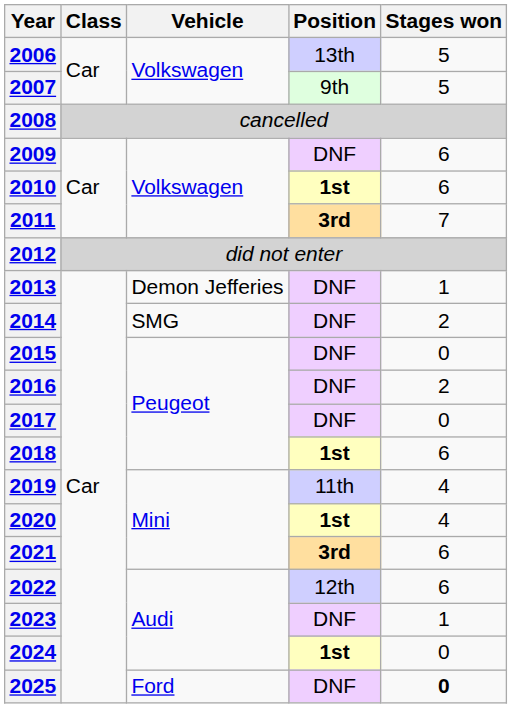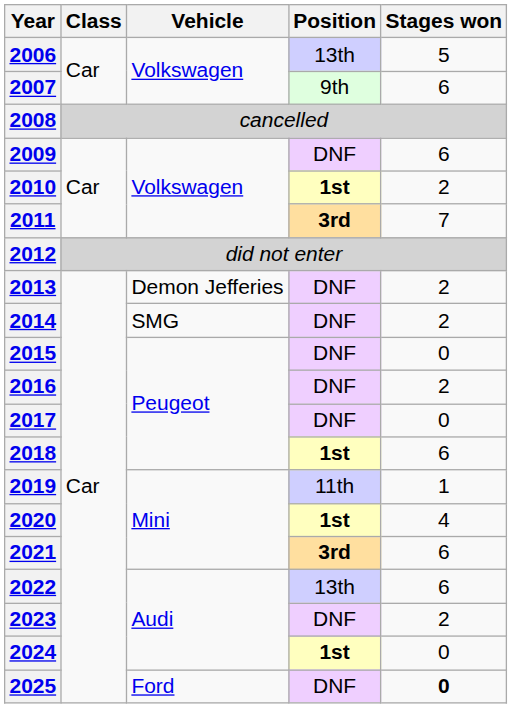 <table class="wikitable">
 <tr>
 <th>Year</th>
 <th>Class</th>
 <th>Vehicle</th>
 <th>Position</th>
 <th>Stages won</th>
 </tr>
 <tr>
 <th><a href='#'>2006</a></th>
 <td rowspan=2>Car</td>
 <td rowspan=2> <a href='#'>Volkswagen</a></td>
 <td align="center" style="background:#CFCFFF;">13th</td>
 <td align="center">5</td>
 </tr>
 <tr>
 <th><a href='#'>2007</a></th>
 <td align="center" style="background:#DFFFDF;">9th</td>
-<td align="center">5</td>
+<td align="center">6</td>
 </tr>
 <tr>
 <th><a href='#'>2008</a></th>
 <td colspan="4" align="center" style="background:lightgrey;"><em>cancelled</em></td>
 </tr>
 <tr>
 <th><a href='#'>2009</a></th>
 <td rowspan=3>Car</td>
 <td rowspan=3> <a href='#'>Volkswagen</a></td>
 <td align="center" style="background:#EFCFFF;">DNF</td>
 <td align="center">6</td>
 </tr>
 <tr>
 <th><a href='#'>2010</a></th>
 <td align="center" style="background:#FFFFBF;"><strong>1st</strong></td>
-<td align="center">6</td>
+<td align="center">2</td>
 </tr>
 <tr>
 <th><a href='#'>2011</a></th>
 <td align="center" style="background:#FFDF9F;"><strong>3rd</strong></td>
 <td align="center">7</td>
 </tr>
 <tr>
 <th><a href='#'>2012</a></th>
 <td colspan="4" align="center" style="background:lightgrey;"><em>did not enter</em></td>
 </tr>
 <tr>
 <th><a href='#'>2013</a></th>
 <td rowspan="13">Car</td>
 <td> Demon Jefferies</td>
 <td align="center" style="background:#EFCFFF;">DNF</td>
-<td align="center">1</td>
+<td align="center">2</td>
 </tr>
 <tr>
 <th><a href='#'>2014</a></th>
 <td> SMG</td>
 <td align="center" style="background:#EFCFFF;">DNF</td>
 <td align="center">2</td>
 </tr>
 <tr>
 <th><a href='#'>2015</a></th>
 <td rowspan=4> <a href='#'>Peugeot</a></td>
 <td align="center" style="background:#EFCFFF;">DNF</td>
 <td align="center">0</td>
 </tr>
 <tr>
 <th><a href='#'>2016</a></th>
 <td align="center" style="background:#EFCFFF;">DNF</td>
 <td align="center">2</td>
 </tr>
 <tr>
 <th><a href='#'>2017</a></th>
 <td align="center" style="background:#EFCFFF;">DNF</td>
 <td align="center">0</td>
 </tr>
 <tr>
 <th><a href='#'>2018</a></th>
 <td align="center" style="background:#FFFFBF;"><strong>1st</strong></td>
 <td align="center">6</td>
 </tr>
 <tr>
 <th><a href='#'>2019</a></th>
 <td rowspan=3> <a href='#'>Mini</a></td>
 <td align="center" style="background:#CFCFFF;">11th</td>
-<td align="center">4</td>
+<td align="center">1</td>
 </tr>
 <tr>
 <th><a href='#'>2020</a></th>
 <td align="center" style="background:#FFFFBF;"><strong>1st</strong></td>
 <td align="center">4</td>
 </tr>
 <tr>
 <th><a href='#'>2021</a></th>
 <td align="center" style="background:#FFDF9F;"><strong>3rd</strong></td>
 <td align="center">6</td>
 </tr>
 <tr>
 <th><a href='#'>2022</a></th>
 <td rowspan=3> <a href='#'>Audi</a></td>
-<td align="center" style="background:#CFCFFF;">12th</td>
+<td align="center" style="background:#CFCFFF;">13th</td>
 <td align="center">6</td>
 </tr>
 <tr>
 <th><a href='#'>2023</a></th>
 <td align="center" style="background:#EFCFFF;">DNF</td>
-<td align="center">1</td>
+<td align="center">2</td>
 </tr>
 <tr>
 <th><a href='#'>2024</a></th>
 <td align="center" style="background:#FFFFBF;"><strong>1st</strong></td>
 <td align="center">0</td>
 </tr>
 <tr>
 <th><a href='#'>2025</a></th>
 <td> <a href='#'>Ford</a></td>
 <td align="center" style="background:#EFCFFF;">DNF</td>
 <td align="center"><strong>0</strong></td>
 </tr>
 </table>
